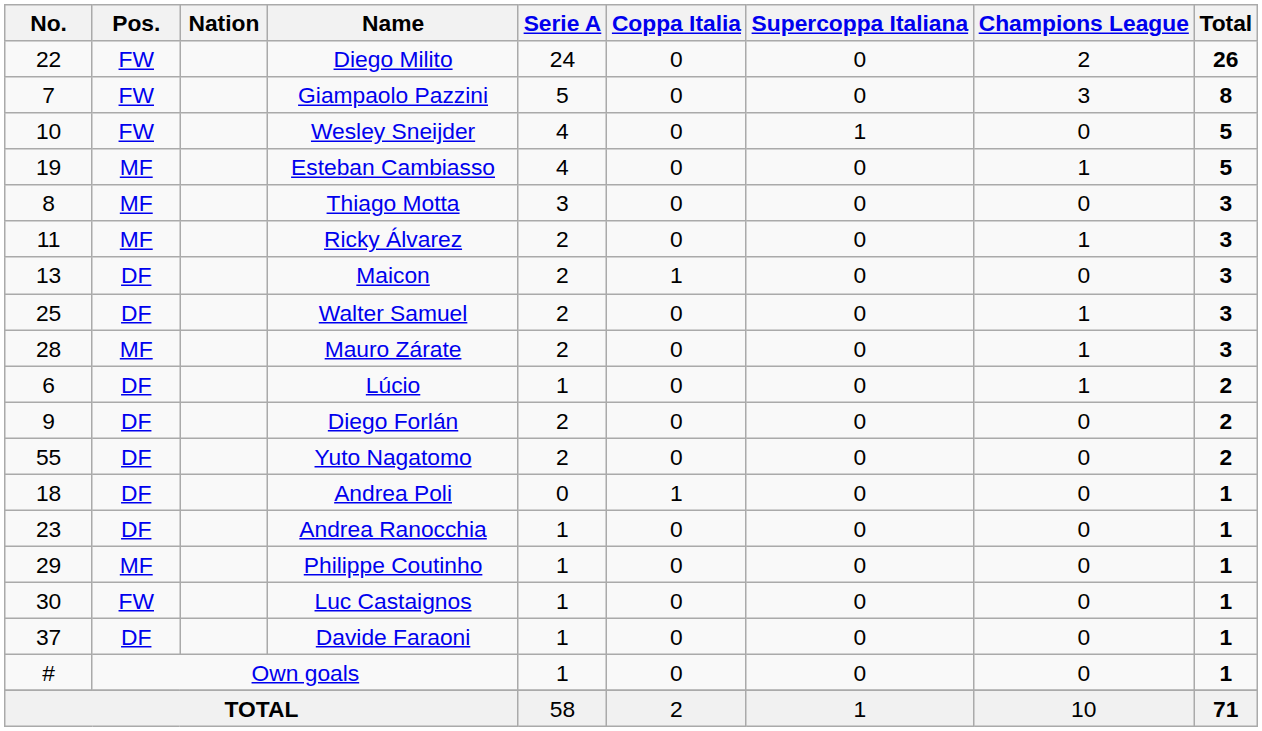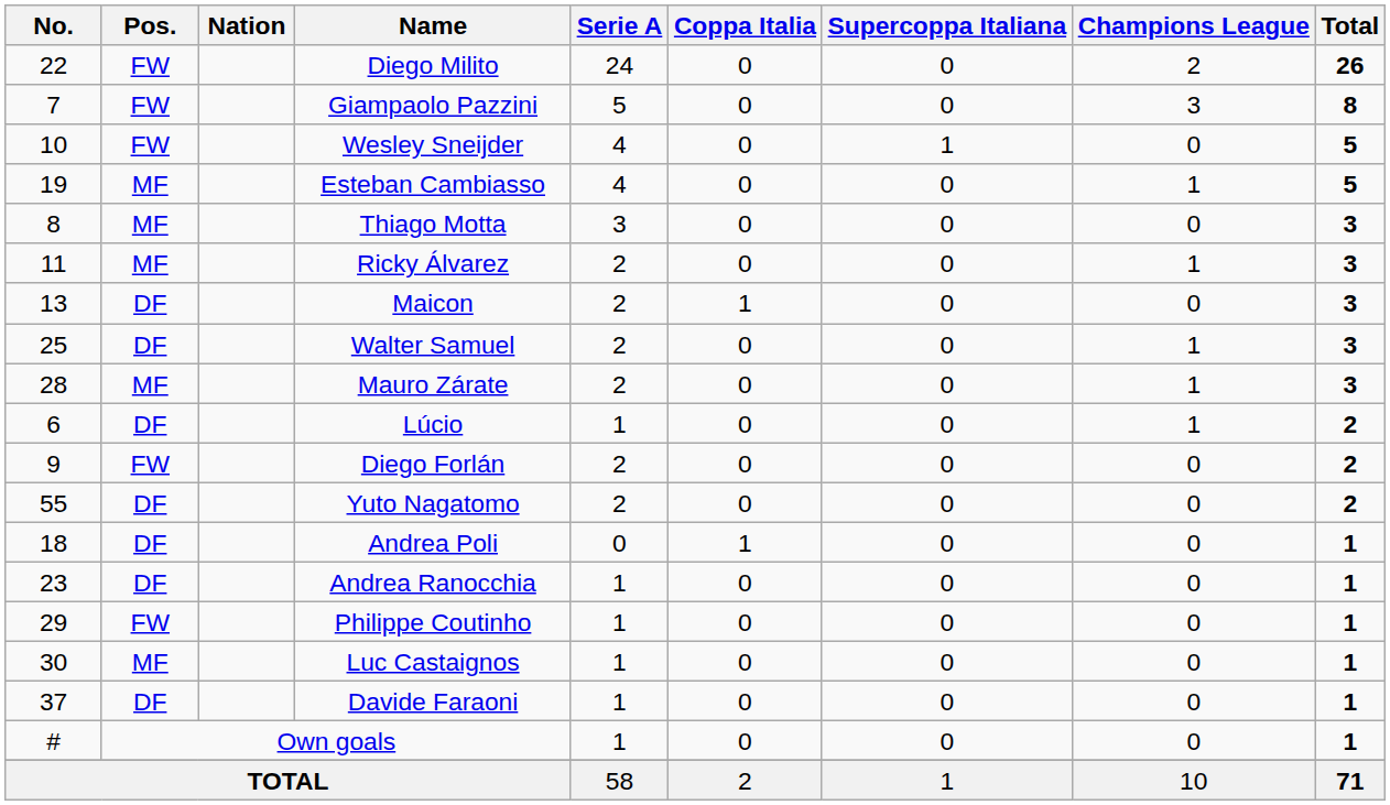 <table class="wikitable sortable" style="font-size: 95%; text-align: center;">
 <tr>
 <th width="7%"><strong>No.</strong></th>
 <th width="7%"><strong>Pos.</strong></th>
 <th width="7%"><strong>Nation</strong></th>
 <th width="20%"><strong>Name</strong></th>
 <th><a href='#'>Serie A</a></th>
 <th><a href='#'>Coppa Italia</a></th>
 <th><a href='#'>Supercoppa Italiana</a></th>
 <th><a href='#'>Champions League</a></th>
 <th>Total</th>
 </tr>
 <tr>
 <td>22</td>
 <td><a href='#'>FW</a></td>
 <td></td>
 <td><a href='#'>Diego Milito</a></td>
 <td>24 </td>
 <td>0 </td>
 <td>0 </td>
 <td>2 </td>
 <td><strong>26</strong> </td>
 </tr>
 <tr>
 <td>7</td>
 <td><a href='#'>FW</a></td>
 <td></td>
 <td><a href='#'>Giampaolo Pazzini</a></td>
 <td>5 </td>
 <td>0 </td>
 <td>0 </td>
 <td>3 </td>
 <td><strong>8</strong> </td>
 </tr>
 <tr>
 <td>10</td>
 <td><a href='#'>FW</a></td>
 <td></td>
 <td><a href='#'>Wesley Sneijder</a></td>
 <td>4 </td>
 <td>0 </td>
 <td>1 </td>
 <td>0 </td>
 <td><strong>5</strong> </td>
 </tr>
 <tr>
 <td>19</td>
 <td><a href='#'>MF</a></td>
 <td></td>
 <td><a href='#'>Esteban Cambiasso</a></td>
 <td>4 </td>
 <td>0 </td>
 <td>0 </td>
 <td>1 </td>
 <td><strong>5</strong> </td>
 </tr>
 <tr>
 <td>8</td>
 <td><a href='#'>MF</a></td>
 <td></td>
 <td><a href='#'>Thiago Motta</a></td>
 <td>3 </td>
 <td>0 </td>
 <td>0 </td>
 <td>0 </td>
 <td><strong>3</strong> </td>
 </tr>
 <tr>
 <td>11</td>
 <td><a href='#'>MF</a></td>
 <td></td>
 <td><a href='#'>Ricky Álvarez</a></td>
 <td>2 </td>
 <td>0 </td>
 <td>0 </td>
 <td>1 </td>
 <td><strong>3</strong> </td>
 </tr>
 <tr>
 <td>13</td>
 <td><a href='#'>DF</a></td>
 <td></td>
 <td><a href='#'>Maicon</a></td>
 <td>2 </td>
 <td>1 </td>
 <td>0 </td>
 <td>0 </td>
 <td><strong>3</strong> </td>
 </tr>
 <tr>
 <td>25</td>
 <td><a href='#'>DF</a></td>
 <td></td>
 <td><a href='#'>Walter Samuel</a></td>
 <td>2 </td>
 <td>0 </td>
 <td>0 </td>
 <td>1 </td>
 <td><strong>3</strong> </td>
 </tr>
 <tr>
 <td>28</td>
 <td><a href='#'>MF</a></td>
 <td></td>
 <td><a href='#'>Mauro Zárate</a></td>
 <td>2 </td>
 <td>0 </td>
 <td>0 </td>
 <td>1 </td>
 <td><strong>3</strong> </td>
 </tr>
 <tr>
 <td>6</td>
 <td><a href='#'>DF</a></td>
 <td></td>
 <td><a href='#'>Lúcio</a></td>
 <td>1 </td>
 <td>0 </td>
 <td>0 </td>
 <td>1 </td>
 <td><strong>2</strong> </td>
 </tr>
 <tr>
 <td>9</td>
-<td><a href='#'>DF</a></td>
+<td><a href='#'>FW</a></td>
 <td></td>
 <td><a href='#'>Diego Forlán</a></td>
 <td>2 </td>
 <td>0 </td>
 <td>0 </td>
 <td>0 </td>
 <td><strong>2</strong> </td>
 </tr>
 <tr>
 <td>55</td>
 <td><a href='#'>DF</a></td>
 <td></td>
 <td><a href='#'>Yuto Nagatomo</a></td>
 <td>2 </td>
 <td>0 </td>
 <td>0 </td>
 <td>0 </td>
 <td><strong>2</strong> </td>
 </tr>
 <tr>
 <td>18</td>
 <td><a href='#'>DF</a></td>
 <td></td>
 <td><a href='#'>Andrea Poli</a></td>
 <td>0 </td>
 <td>1 </td>
 <td>0 </td>
 <td>0 </td>
 <td><strong>1</strong> </td>
 </tr>
 <tr>
 <td>23</td>
 <td><a href='#'>DF</a></td>
 <td></td>
 <td><a href='#'>Andrea Ranocchia</a></td>
 <td>1 </td>
 <td>0 </td>
 <td>0 </td>
 <td>0 </td>
 <td><strong>1</strong> </td>
 </tr>
 <tr>
 <td>29</td>
-<td><a href='#'>MF</a></td>
+<td><a href='#'>FW</a></td>
 <td></td>
 <td><a href='#'>Philippe Coutinho</a></td>
 <td>1 </td>
 <td>0 </td>
 <td>0 </td>
 <td>0 </td>
 <td><strong>1</strong> </td>
 </tr>
 <tr>
 <td>30</td>
-<td><a href='#'>FW</a></td>
+<td><a href='#'>MF</a></td>
 <td></td>
 <td><a href='#'>Luc Castaignos</a></td>
 <td>1 </td>
 <td>0 </td>
 <td>0 </td>
 <td>0 </td>
 <td><strong>1</strong> </td>
 </tr>
 <tr>
 <td>37</td>
 <td><a href='#'>DF</a></td>
 <td></td>
 <td><a href='#'>Davide Faraoni</a></td>
 <td>1 </td>
 <td>0 </td>
 <td>0 </td>
 <td>0 </td>
 <td><strong>1</strong> </td>
 </tr>
 <tr>
 <td>#</td>
 <td colspan=3><a href='#'>Own goals</a></td>
 <td>1 </td>
 <td>0 </td>
 <td>0 </td>
 <td>0 </td>
 <td><strong>1</strong> </td>
 </tr>
 <tr>
 </tr>
 <tr bgcolor="F1F1F1" >
 <td colspan=4><strong>TOTAL</strong></td>
 <td>58 </td>
 <td>2 </td>
 <td>1 </td>
 <td>10 </td>
 <td><strong>71</strong> </td>
 </tr>
 </table>
